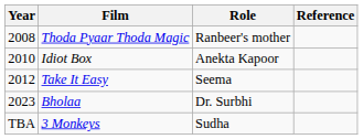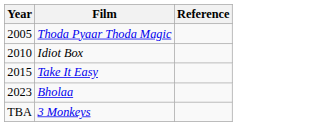 <table class="wikitable sortable">
 <tr>
 <th>Year</th>
 <th>Film</th>
-<th>Role</th>
 <th>Reference</th>
 </tr>
 <tr>
-<td>2008</td>
+<td>2005</td>
 <td><em><a href='#'>Thoda Pyaar Thoda Magic</a></em></td>
-<td>Ranbeer's mother</td>
 <td></td>
 </tr>
 <tr>
 <td>2010</td>
 <td><em>Idiot Box</em></td>
-<td>Anekta Kapoor</td>
 <td></td>
 </tr>
 <tr>
-<td>2012</td>
+<td>2015</td>
 <td><em><a href='#'>Take It Easy</a></em></td>
-<td>Seema</td>
 <td></td>
 </tr>
 <tr>
 <td>2023</td>
 <td><em><a href='#'>Bholaa</a></em></td>
-<td>Dr. Surbhi</td>
 <td></td>
 </tr>
 <tr>
 <td>TBA</td>
 <td><em><a href='#'>3 Monkeys</a></em></td>
-<td>Sudha</td>
 <td></td>
 </tr>
 </table>
